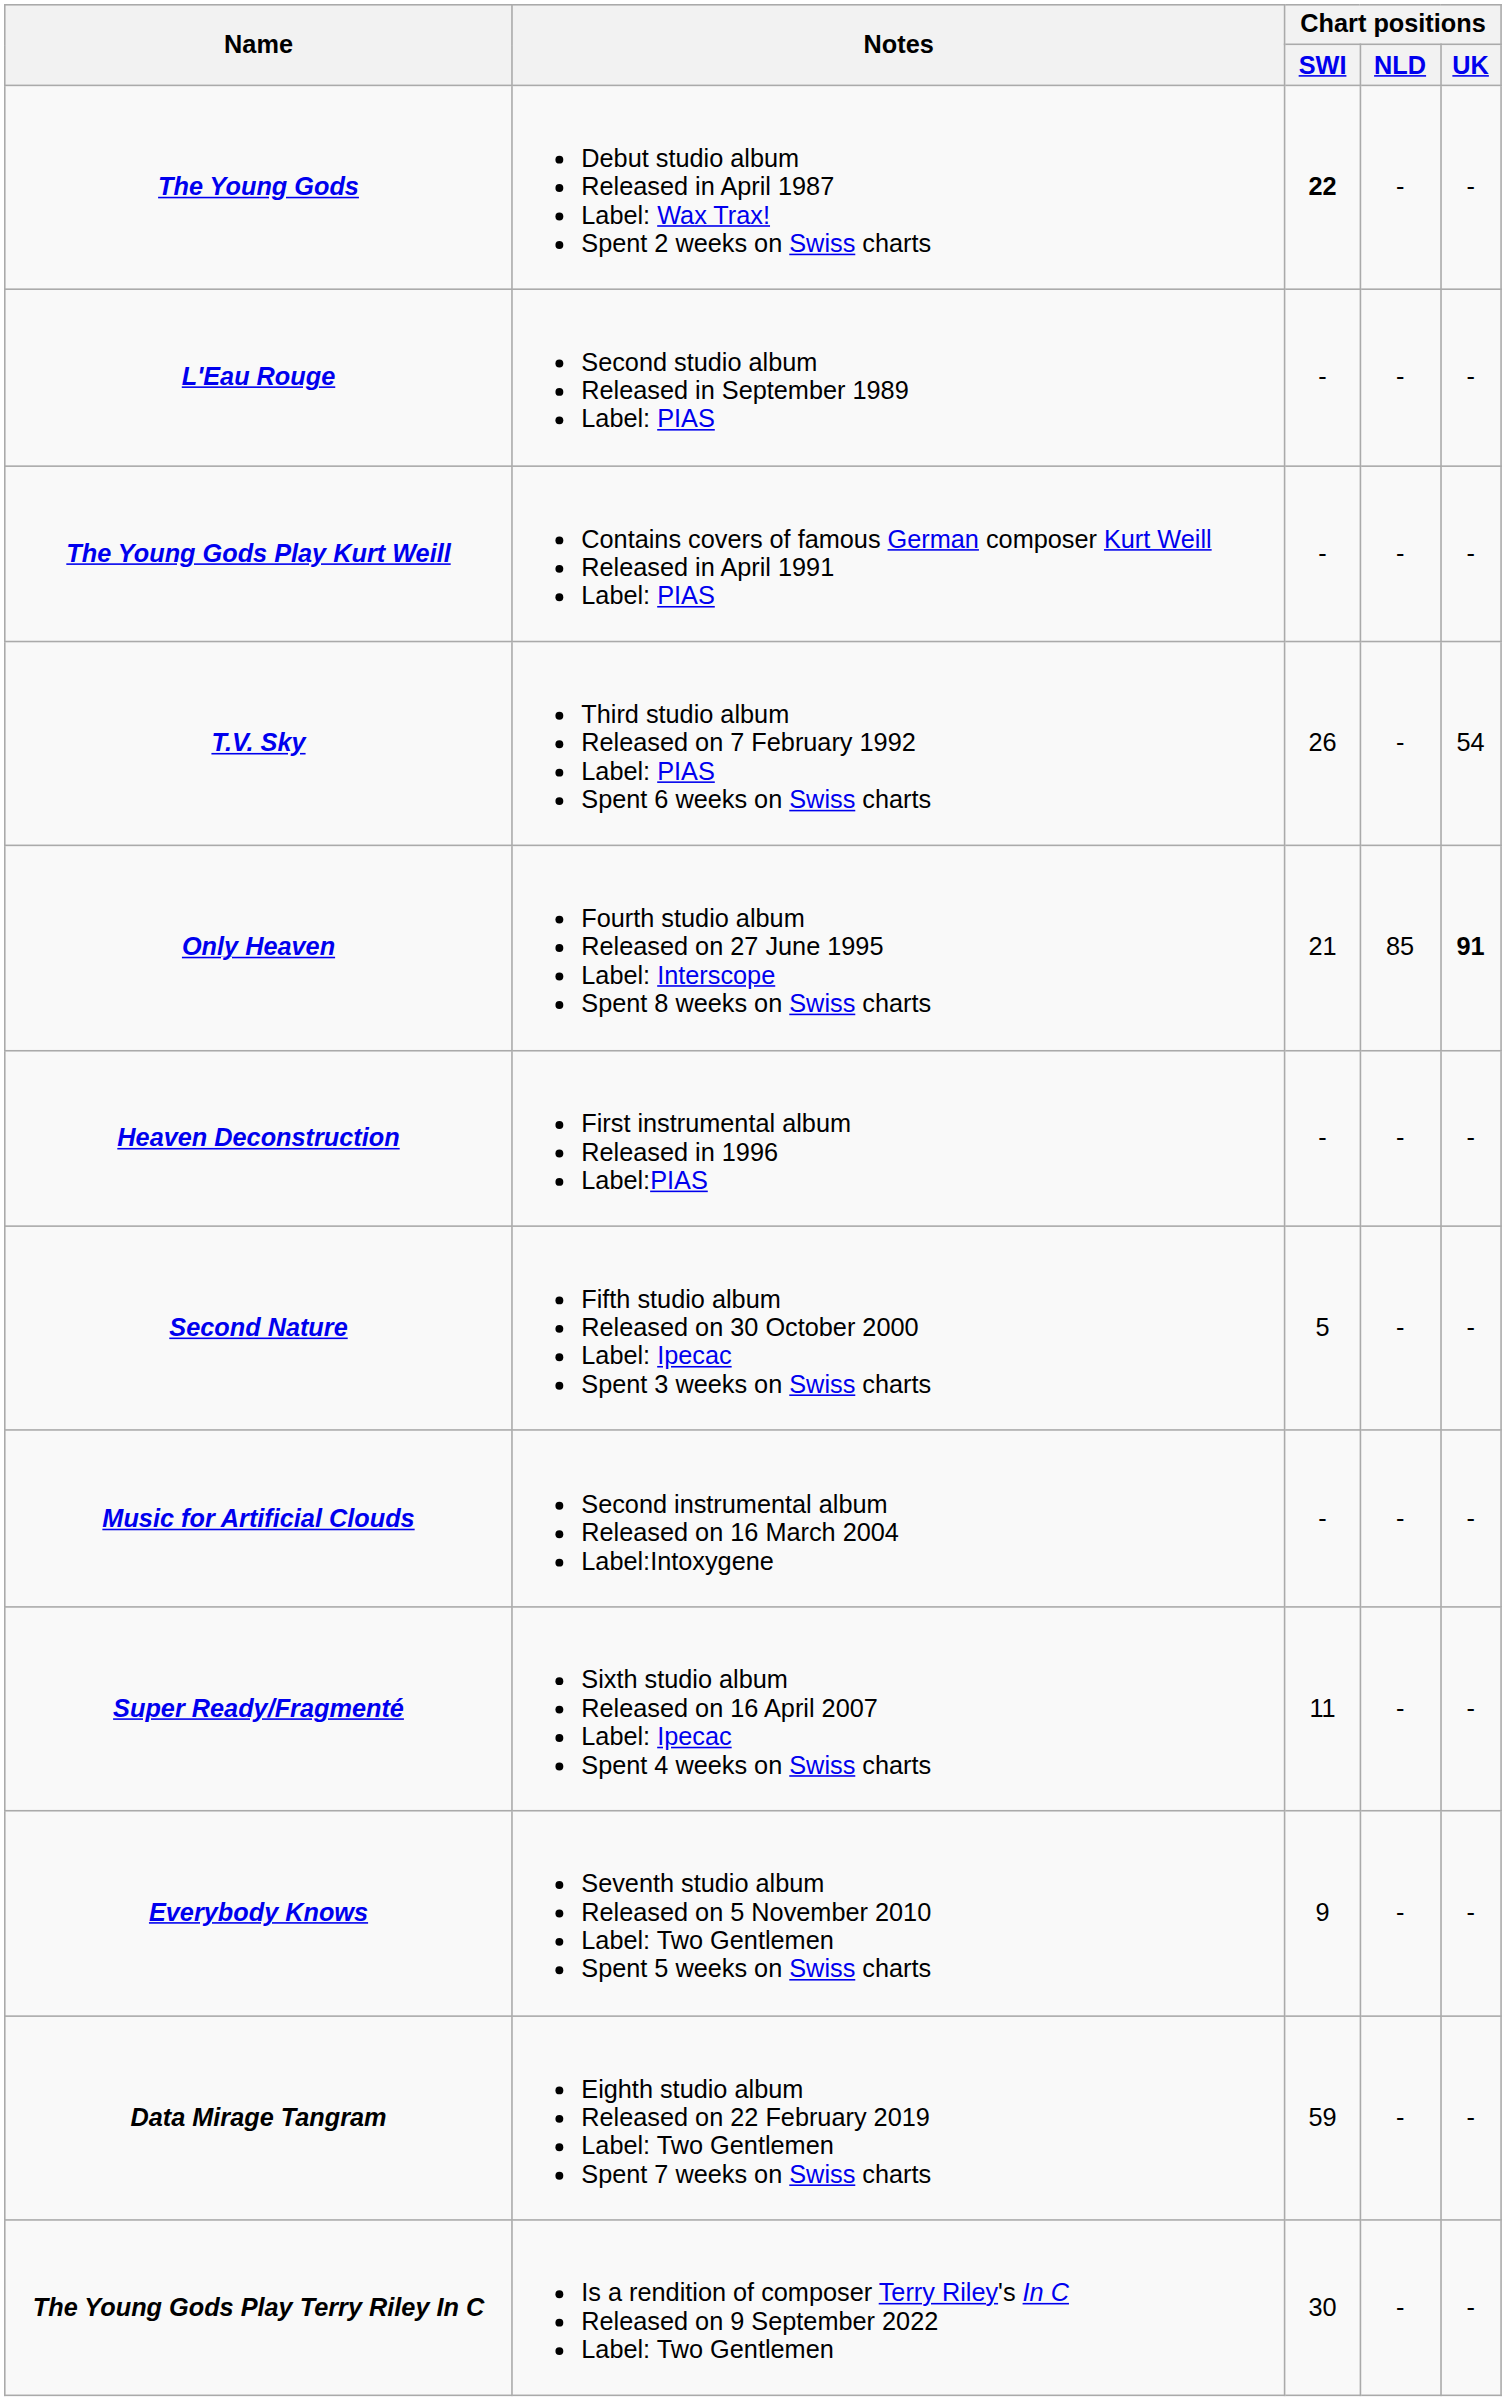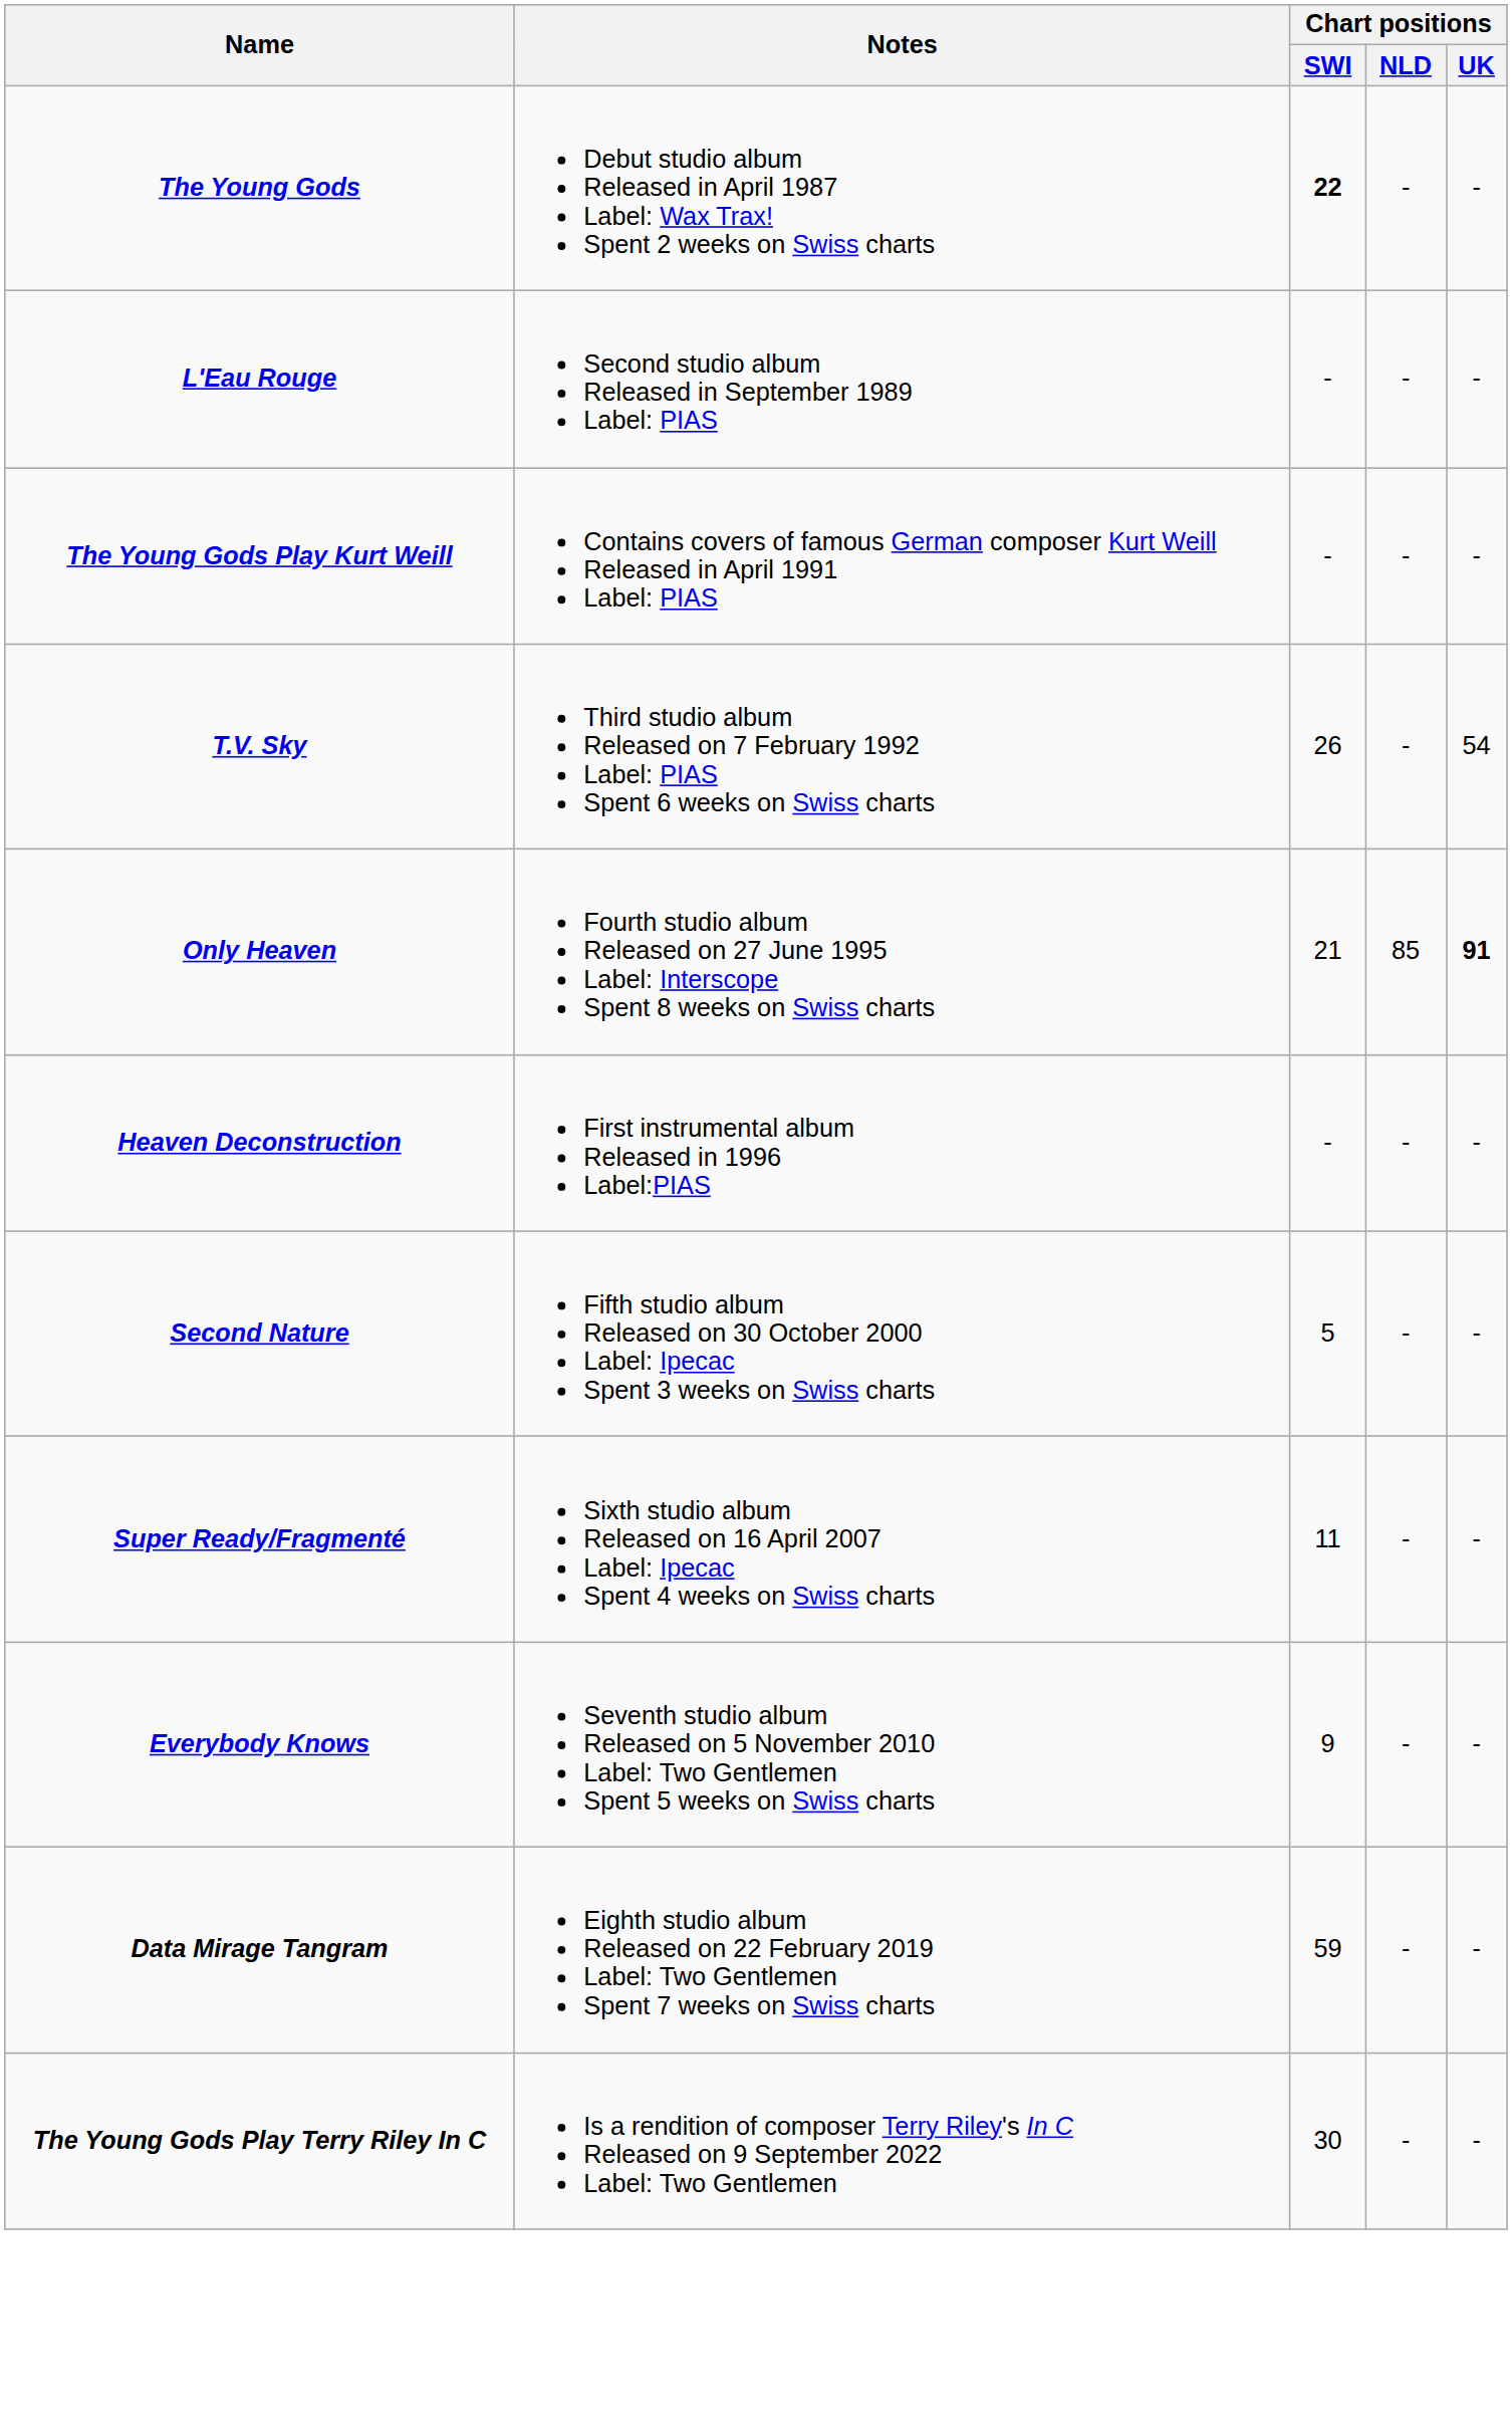 <table class=wikitable width=75% style=text-align:center>
 <tr>
 <th rowspan=2>Name</th>
 <th rowspan=2>Notes</th>
 <th colspan=3>Chart positions</th>
 </tr>
 <tr>
 <th><a href='#'>SWI</a></th>
 <th><a href='#'>NLD</a></th>
 <th><a href='#'>UK</a></th>
 </tr>
 <tr>
 <td><strong><em><a href='#'>The Young Gods</a></em></strong></td>
 <td align=left><br><ul><li>Debut studio album</li><li>Released in April 1987</li><li>Label: <a href='#'>Wax Trax!</a></li><li>Spent 2 weeks on <a href='#'>Swiss</a> charts</li></ul></td>
 <td><strong>22</strong></td>
 <td>-</td>
 <td>-</td>
 </tr>
 <tr>
 <td><strong><em><a href='#'>L'Eau Rouge</a></em></strong></td>
 <td align=left><br><ul><li>Second studio album</li><li>Released in September 1989</li><li>Label: <a href='#'>PIAS</a></li></ul></td>
 <td>-</td>
 <td>-</td>
 <td>-</td>
 </tr>
 <tr>
 <td><strong><em><a href='#'>The Young Gods Play Kurt Weill</a></em></strong></td>
 <td align=left><br><ul><li>Contains covers of famous <a href='#'>German</a> composer <a href='#'>Kurt Weill</a></li><li>Released in April 1991</li><li>Label: <a href='#'>PIAS</a></li></ul></td>
 <td>-</td>
 <td>-</td>
 <td>-</td>
 </tr>
 <tr>
 <td><strong><em><a href='#'>T.V. Sky</a></em></strong></td>
 <td align=left><br><ul><li>Third studio album</li><li>Released on 7 February 1992</li><li>Label: <a href='#'>PIAS</a></li><li>Spent 6 weeks on <a href='#'>Swiss</a> charts</li></ul></td>
 <td>26</td>
 <td>-</td>
 <td>54</td>
 </tr>
 <tr>
 <td><strong><em><a href='#'>Only Heaven</a></em></strong></td>
 <td align=left><br><ul><li>Fourth studio album</li><li>Released on 27 June 1995</li><li>Label: <a href='#'>Interscope</a></li><li>Spent 8 weeks on <a href='#'>Swiss</a> charts</li></ul></td>
 <td>21</td>
 <td>85</td>
 <td><strong>91</strong></td>
 </tr>
 <tr>
 <td><strong><em><a href='#'>Heaven Deconstruction</a></em></strong></td>
 <td align=left><br><ul><li>First instrumental album</li><li>Released in 1996</li><li>Label:<a href='#'>PIAS</a></li></ul></td>
 <td>-</td>
 <td>-</td>
 <td>-</td>
 </tr>
 <tr>
 <td><strong><em><a href='#'>Second Nature</a></em></strong></td>
 <td align=left><br><ul><li>Fifth studio album</li><li>Released on 30 October 2000</li><li>Label: <a href='#'>Ipecac</a></li><li>Spent 3 weeks on <a href='#'>Swiss</a> charts</li></ul></td>
 <td>5</td>
 <td>-</td>
 <td>-</td>
 </tr>
 <tr>
-<td><strong><em><a href='#'>Music for Artificial Clouds</a></em></strong></td>
-<td align=left><br><ul><li>Second instrumental album</li><li>Released on 16 March 2004</li><li>Label:Intoxygene</li></ul></td>
-<td>-</td>
-<td>-</td>
-<td>-</td>
-</tr>
-<tr>
 <td><strong><em><a href='#'>Super Ready/Fragmenté</a></em></strong></td>
 <td align=left><br><ul><li>Sixth studio album</li><li>Released on 16 April 2007</li><li>Label: <a href='#'>Ipecac</a></li><li>Spent 4 weeks on <a href='#'>Swiss</a> charts</li></ul></td>
 <td>11</td>
 <td>-</td>
 <td>-</td>
 </tr>
 <tr>
 <td><strong><em><a href='#'>Everybody Knows</a></em></strong></td>
 <td align=left><br><ul><li>Seventh studio album</li><li>Released on 5 November 2010</li><li>Label: Two Gentlemen</li><li>Spent 5 weeks on <a href='#'>Swiss</a> charts</li></ul></td>
 <td>9</td>
 <td>-</td>
 <td>-</td>
 </tr>
 <tr>
 <td><strong><em>Data Mirage Tangram</em></strong></td>
 <td align=left><br><ul><li>Eighth studio album</li><li>Released on 22 February 2019</li><li>Label: Two Gentlemen</li><li>Spent 7 weeks on <a href='#'>Swiss</a> charts</li></ul></td>
 <td>59</td>
 <td>-</td>
 <td>-</td>
 </tr>
 <tr>
 <td><strong><em>The Young Gods Play Terry Riley In C</em></strong></td>
 <td align=left><br><ul><li>Is a rendition of composer <a href='#'>Terry Riley</a>'s <em><a href='#'>In C</a></em></li><li>Released on 9 September 2022</li><li>Label: Two Gentlemen</li></ul></td>
 <td>30</td>
 <td>-</td>
 <td>-</td>
 </tr>
 </table>
